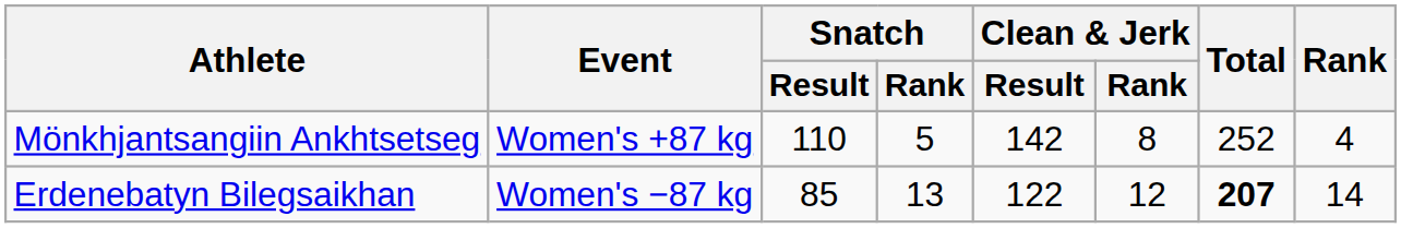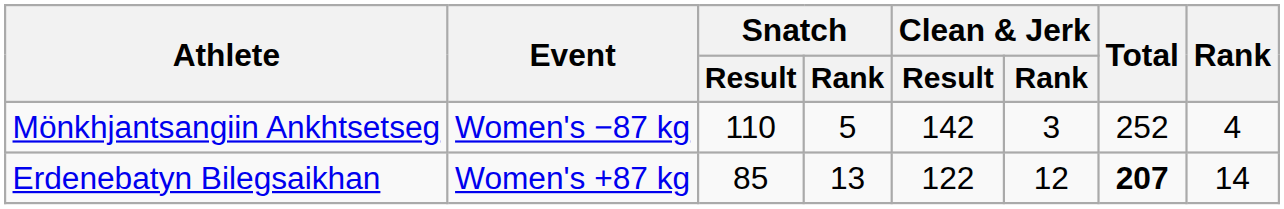 <table class="wikitable" style="font-size:90%">
 <tr>
 <th rowspan="2">Athlete</th>
 <th rowspan="2">Event</th>
 <th colspan="2">Snatch</th>
 <th colspan="2">Clean & Jerk</th>
 <th rowspan="2">Total</th>
 <th rowspan="2">Rank</th>
 </tr>
 <tr style="font-size:95%">
 <th>Result</th>
 <th>Rank</th>
 <th>Result</th>
 <th>Rank</th>
 </tr>
 <tr align=center>
 <td align=left><a href='#'>Mönkhjantsangiin Ankhtsetseg</a></td>
-<td align=left><a href='#'>Women's +87 kg</a></td>
+<td align=left><a href='#'>Women's −87 kg</a></td>
 <td>110</td>
 <td>5</td>
 <td>142</td>
-<td>8</td>
+<td>3</td>
 <td>252</td>
 <td>4</td>
 </tr>
 <tr align=center>
 <td align=left><a href='#'>Erdenebatyn Bilegsaikhan</a></td>
-<td align=left><a href='#'>Women's −87 kg</a></td>
+<td align=left><a href='#'>Women's +87 kg</a></td>
 <td>85</td>
 <td>13</td>
 <td>122</td>
 <td>12</td>
 <td><strong>207</strong></td>
 <td>14</td>
 </tr>
 </table>
